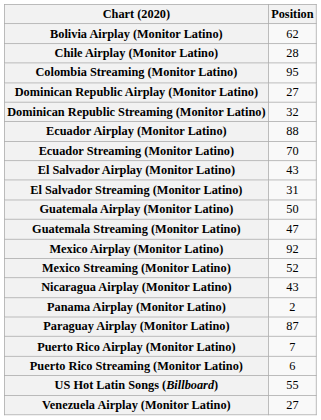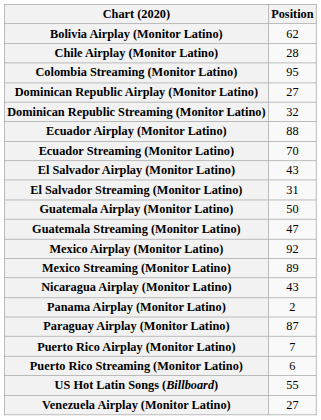 <table class="wikitable plainrowheaders sortable" style="text-align:center">
 <tr>
 <th scope="col">Chart (2020)</th>
 <th scope="col">Position</th>
 </tr>
 <tr>
 <th scope="row">Bolivia Airplay (Monitor Latino)</th>
 <td>62</td>
 </tr>
 <tr>
 <th scope="row">Chile Airplay (Monitor Latino)</th>
 <td>28</td>
 </tr>
 <tr>
 <th scope="row">Colombia Streaming (Monitor Latino)</th>
 <td>95</td>
 </tr>
 <tr>
 <th scope="row">Dominican Republic Airplay (Monitor Latino)</th>
 <td>27</td>
 </tr>
 <tr>
 <th scope="row">Dominican Republic Streaming (Monitor Latino)</th>
 <td>32</td>
 </tr>
 <tr>
 <th scope="row">Ecuador Airplay (Monitor Latino)</th>
 <td>88</td>
 </tr>
 <tr>
 <th scope="row">Ecuador Streaming (Monitor Latino)</th>
 <td>70</td>
 </tr>
 <tr>
 <th scope="row">El Salvador Airplay (Monitor Latino)</th>
 <td>43</td>
 </tr>
 <tr>
 <th scope="row">El Salvador Streaming (Monitor Latino)</th>
 <td>31</td>
 </tr>
 <tr>
 <th scope="row">Guatemala Airplay (Monitor Latino)</th>
 <td>50</td>
 </tr>
 <tr>
 <th scope="row">Guatemala Streaming (Monitor Latino)</th>
 <td>47</td>
 </tr>
 <tr>
 <th scope="row">Mexico Airplay (Monitor Latino)</th>
 <td>92</td>
 </tr>
 <tr>
 <th scope="row">Mexico Streaming (Monitor Latino)</th>
-<td>52</td>
+<td>89</td>
 </tr>
 <tr>
 <th scope="row">Nicaragua Airplay (Monitor Latino)</th>
 <td>43</td>
 </tr>
 <tr>
 <th scope="row">Panama Airplay (Monitor Latino)</th>
 <td>2</td>
 </tr>
 <tr>
 <th scope="row">Paraguay Airplay (Monitor Latino)</th>
 <td>87</td>
 </tr>
 <tr>
 <th scope="row">Puerto Rico Airplay (Monitor Latino)</th>
 <td>7</td>
 </tr>
 <tr>
 <th scope="row">Puerto Rico Streaming (Monitor Latino)</th>
 <td>6</td>
 </tr>
 <tr>
 <th scope="row">US Hot Latin Songs (<em>Billboard</em>)</th>
 <td>55</td>
 </tr>
 <tr>
 <th scope="row">Venezuela Airplay (Monitor Latino)</th>
 <td>27</td>
 </tr>
 </table>
